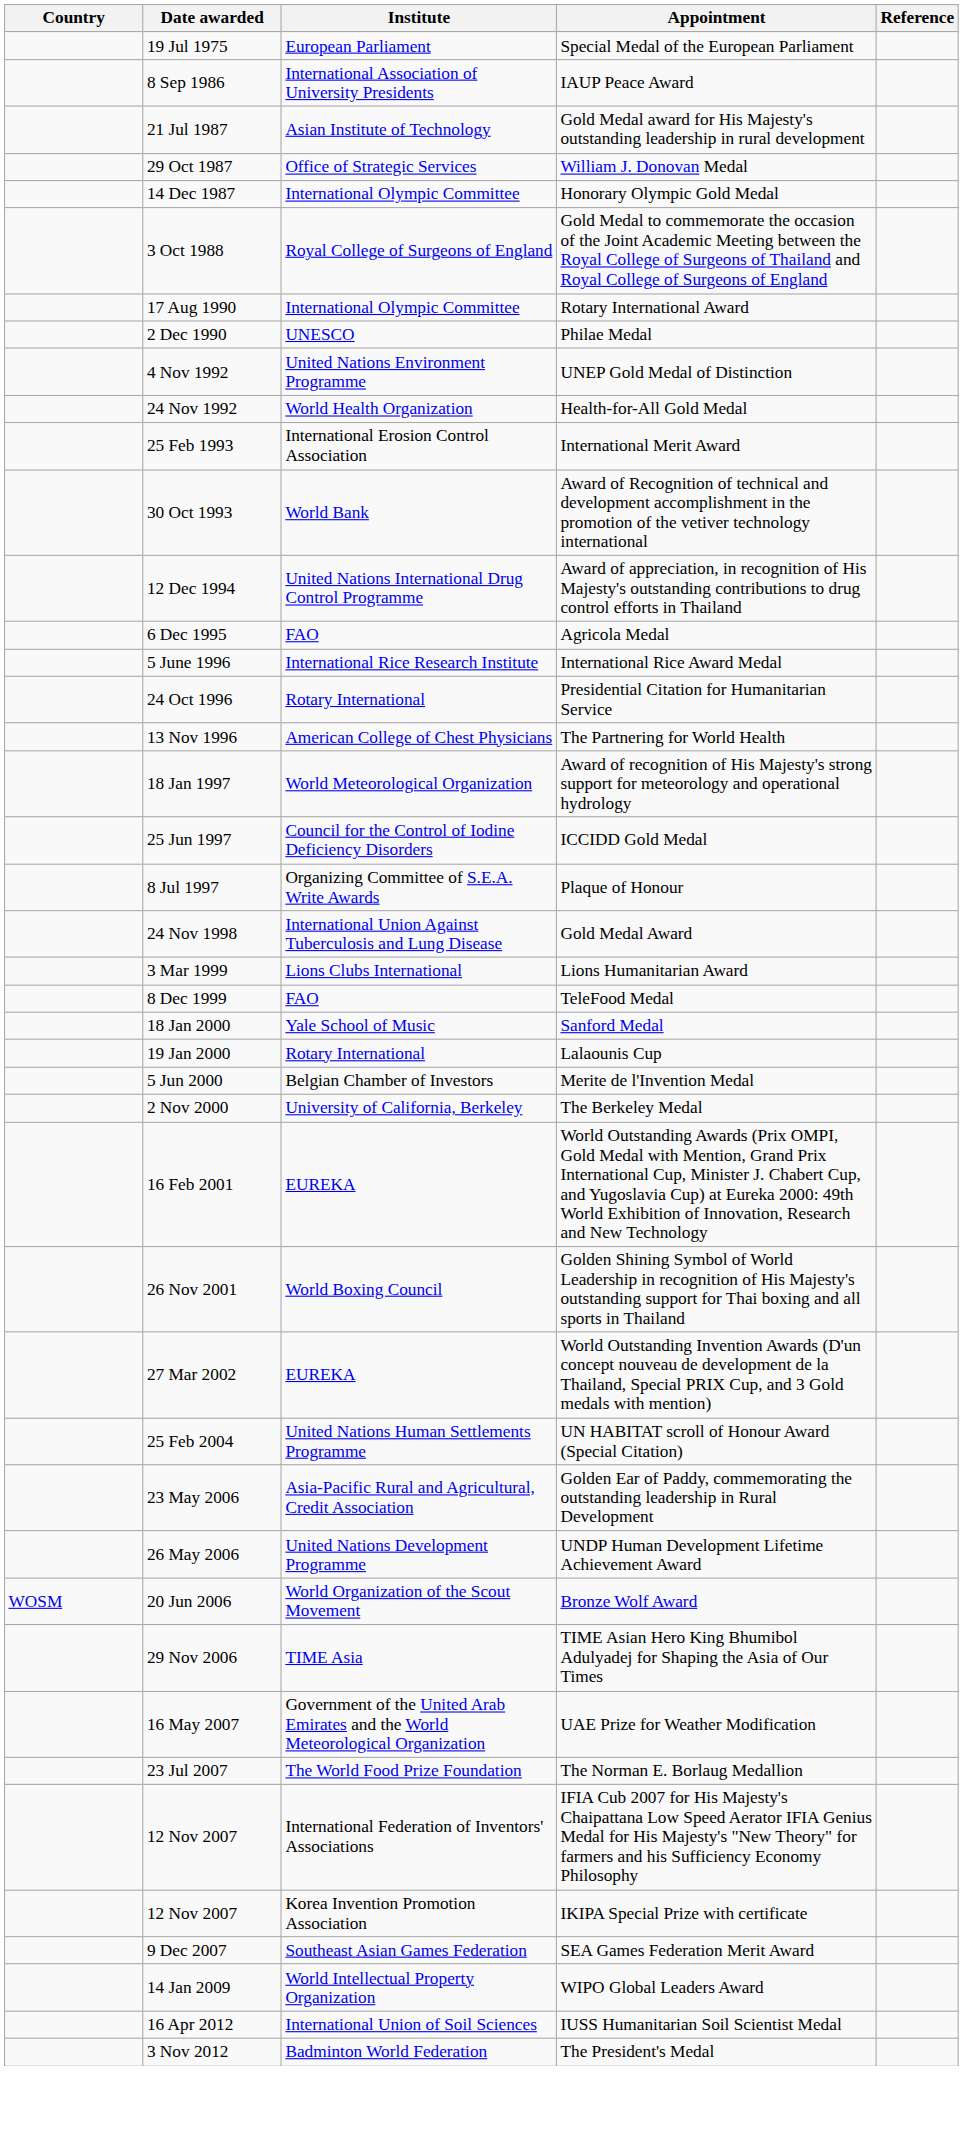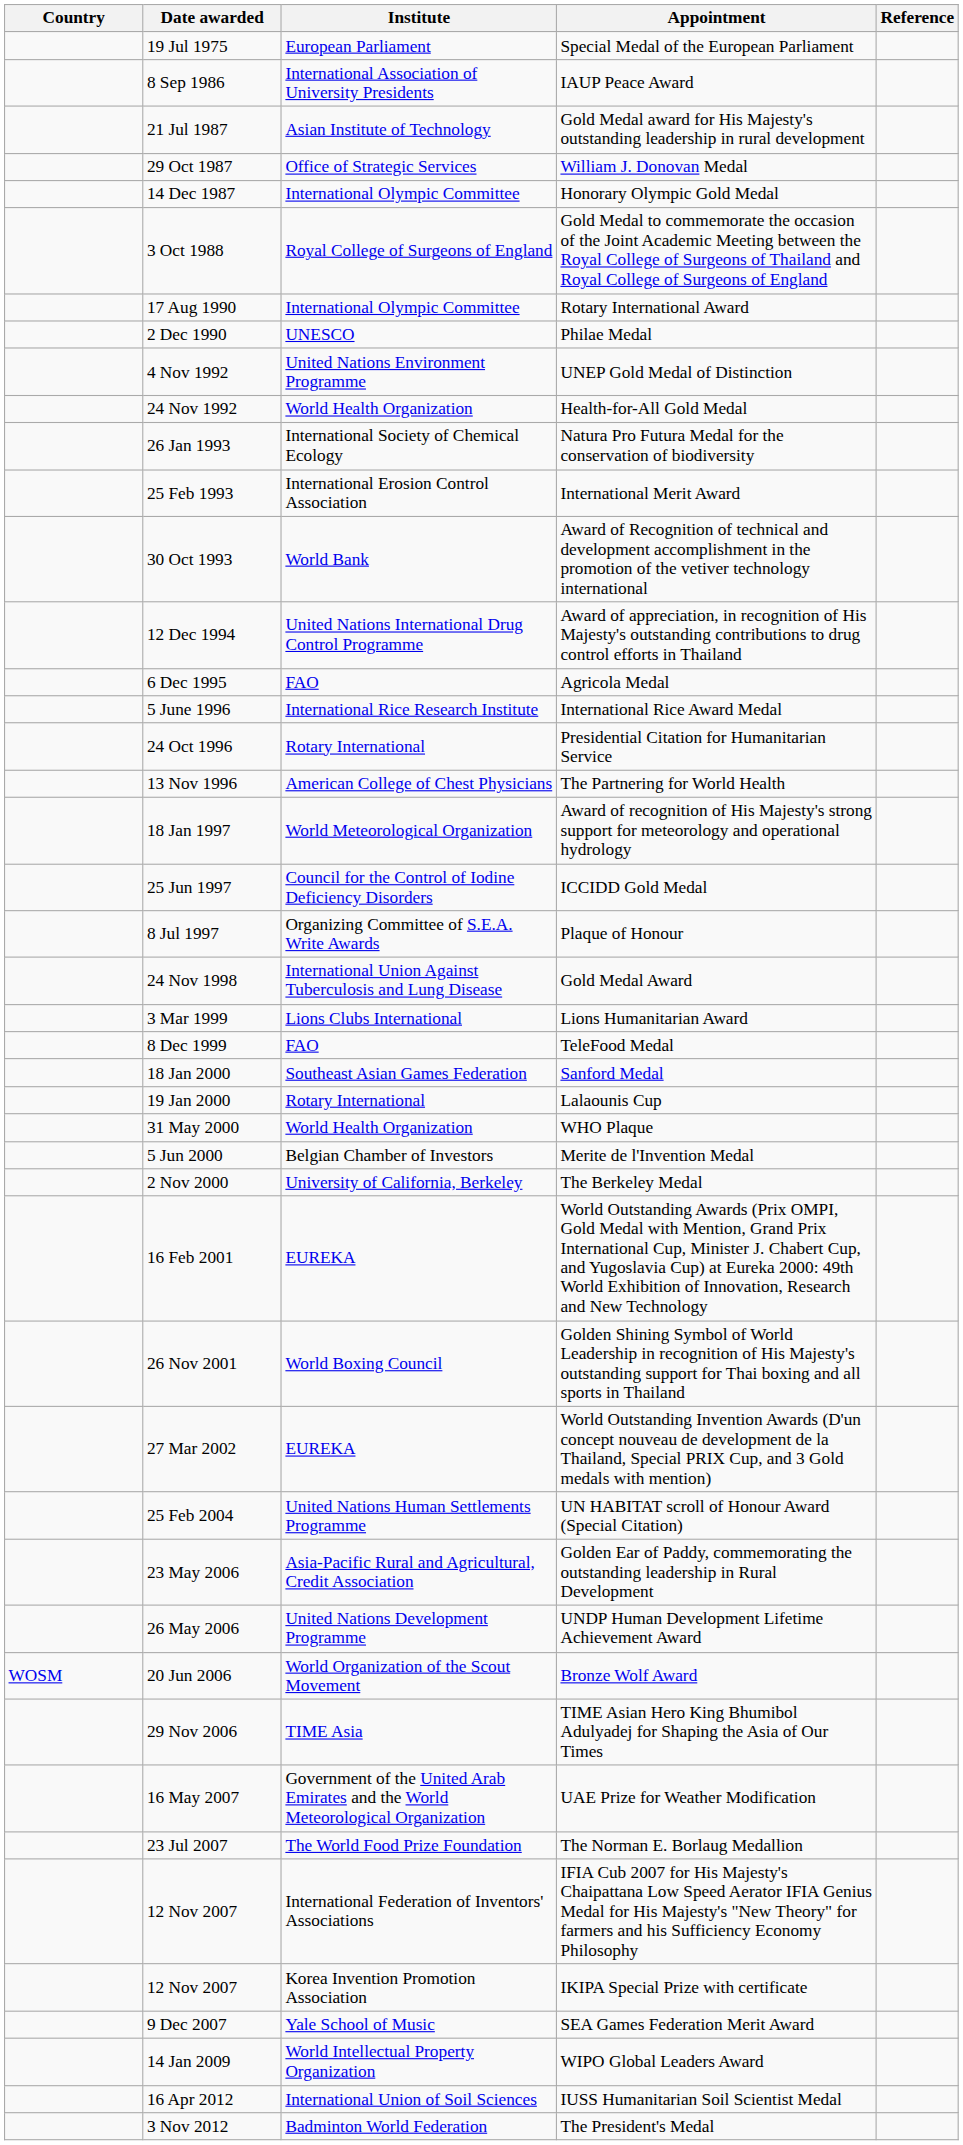 <table class="wikitable" width="100%">
 <tr>
 <th width="15%">Country</th>
 <th width="15%">Date awarded</th>
 <th width="30%">Institute</th>
 <th width="35%">Appointment</th>
 <th width="5%">Reference</th>
 </tr>
 <tr>
 <td></td>
 <td>19 Jul 1975</td>
 <td><a href='#'>European Parliament</a></td>
 <td>Special Medal of the European Parliament</td>
 <td></td>
 </tr>
 <tr>
 <td></td>
 <td>8 Sep 1986</td>
 <td><a href='#'>International Association of University Presidents</a></td>
 <td>IAUP Peace Award</td>
 <td></td>
 </tr>
 <tr>
 <td></td>
 <td>21 Jul 1987</td>
 <td><a href='#'>Asian Institute of Technology</a></td>
 <td>Gold Medal award for His Majesty's outstanding leadership in rural development</td>
 <td></td>
 </tr>
 <tr>
 <td></td>
 <td>29 Oct 1987</td>
 <td><a href='#'>Office of Strategic Services</a></td>
 <td><a href='#'>William J. Donovan</a> Medal</td>
 <td></td>
 </tr>
 <tr>
 <td></td>
 <td>14 Dec 1987</td>
 <td><a href='#'>International Olympic Committee</a></td>
 <td>Honorary Olympic Gold Medal</td>
 <td></td>
 </tr>
 <tr>
 <td></td>
 <td>3 Oct 1988</td>
 <td><a href='#'>Royal College of Surgeons of England</a></td>
 <td>Gold Medal to commemorate the occasion of the Joint Academic Meeting between the <a href='#'>Royal College of Surgeons of Thailand</a> and <a href='#'>Royal College of Surgeons of England</a></td>
 <td></td>
 </tr>
 <tr>
 <td></td>
 <td>17 Aug 1990</td>
 <td><a href='#'>International Olympic Committee</a></td>
 <td>Rotary International Award</td>
 <td></td>
 </tr>
 <tr>
 <td></td>
 <td>2 Dec 1990</td>
 <td> <a href='#'>UNESCO</a></td>
 <td>Philae Medal</td>
 <td></td>
 </tr>
 <tr>
 <td></td>
 <td>4 Nov 1992</td>
 <td><a href='#'>United Nations Environment Programme</a></td>
 <td>UNEP Gold Medal of Distinction</td>
 <td></td>
 </tr>
 <tr>
 <td></td>
 <td>24 Nov 1992</td>
 <td> <a href='#'>World Health Organization</a></td>
 <td>Health-for-All Gold Medal</td>
+<td></td>
+</tr>
+<tr>
+<td></td>
+<td>26 Jan 1993</td>
+<td>International Society of Chemical Ecology</td>
+<td>Natura Pro Futura Medal for the conservation of biodiversity</td>
 <td></td>
 </tr>
 <tr>
 <td></td>
 <td>25 Feb 1993</td>
 <td>International Erosion Control Association</td>
 <td>International Merit Award</td>
 <td></td>
 </tr>
 <tr>
 <td></td>
 <td>30 Oct 1993</td>
 <td><a href='#'>World Bank</a></td>
 <td>Award of Recognition of technical and development accomplishment in the promotion of the vetiver technology international</td>
 <td></td>
 </tr>
 <tr>
 <td></td>
 <td>12 Dec 1994</td>
 <td><a href='#'>United Nations International Drug Control Programme</a></td>
 <td>Award of appreciation, in recognition of His Majesty's outstanding contributions to drug control efforts in Thailand</td>
 <td></td>
 </tr>
 <tr>
 <td></td>
 <td>6 Dec 1995</td>
 <td><a href='#'>FAO</a></td>
 <td>Agricola Medal</td>
 <td></td>
 </tr>
 <tr>
 <td></td>
 <td>5 June 1996</td>
 <td><a href='#'>International Rice Research Institute</a></td>
 <td>International Rice Award Medal</td>
 <td></td>
 </tr>
 <tr>
 <td></td>
 <td>24 Oct 1996</td>
 <td><a href='#'>Rotary International</a></td>
 <td>Presidential Citation for Humanitarian Service</td>
 <td></td>
 </tr>
 <tr>
 <td></td>
 <td>13 Nov 1996</td>
 <td><a href='#'>American College of Chest Physicians</a></td>
 <td>The Partnering for World Health</td>
 <td></td>
 </tr>
 <tr>
 <td></td>
 <td>18 Jan 1997</td>
 <td> <a href='#'>World Meteorological Organization</a></td>
 <td>Award of recognition of His Majesty's strong support for meteorology and operational hydrology</td>
 <td></td>
 </tr>
 <tr>
 <td></td>
 <td>25 Jun 1997</td>
 <td><a href='#'>Council for the Control of Iodine Deficiency Disorders</a></td>
 <td>ICCIDD Gold Medal</td>
 <td></td>
 </tr>
 <tr>
 <td></td>
 <td>8 Jul 1997</td>
 <td>Organizing Committee of <a href='#'>S.E.A. Write Awards</a></td>
 <td>Plaque of Honour</td>
 <td></td>
 </tr>
 <tr>
 <td></td>
 <td>24 Nov 1998</td>
 <td><a href='#'>International Union Against Tuberculosis and Lung Disease</a></td>
 <td>Gold Medal Award</td>
 <td></td>
 </tr>
 <tr>
 <td></td>
 <td>3 Mar 1999</td>
 <td><a href='#'>Lions Clubs International</a></td>
 <td>Lions Humanitarian Award</td>
 <td></td>
 </tr>
 <tr>
 <td></td>
 <td>8 Dec 1999</td>
 <td><a href='#'>FAO</a></td>
 <td>TeleFood Medal</td>
 <td></td>
 </tr>
 <tr>
 <td></td>
 <td>18 Jan 2000</td>
-<td><a href='#'>Yale School of Music</a></td>
+<td> <a href='#'>Southeast Asian Games Federation</a></td>
 <td><a href='#'>Sanford Medal</a></td>
 <td></td>
 </tr>
 <tr>
 <td></td>
 <td>19 Jan 2000</td>
 <td><a href='#'>Rotary International</a></td>
 <td>Lalaounis Cup</td>
+<td></td>
+</tr>
+<tr>
+<td></td>
+<td>31 May 2000</td>
+<td> <a href='#'>World Health Organization</a></td>
+<td>WHO Plaque</td>
 <td></td>
 </tr>
 <tr>
 <td></td>
 <td>5 Jun 2000</td>
 <td>Belgian Chamber of Investors</td>
 <td>Merite de l'Invention Medal</td>
 <td></td>
 </tr>
 <tr>
 <td></td>
 <td>2 Nov 2000</td>
 <td><a href='#'>University of California, Berkeley</a></td>
 <td>The Berkeley Medal</td>
 <td></td>
 </tr>
 <tr>
 <td></td>
 <td>16 Feb 2001</td>
 <td><a href='#'>EUREKA</a></td>
 <td>World Outstanding Awards (Prix OMPI, Gold Medal with Mention, Grand Prix International Cup, Minister J. Chabert Cup, and Yugoslavia Cup) at Eureka 2000: 49th World Exhibition of Innovation, Research and New Technology</td>
 <td></td>
 </tr>
 <tr>
 <td></td>
 <td>26 Nov 2001</td>
 <td><a href='#'>World Boxing Council</a></td>
 <td>Golden Shining Symbol of World Leadership in recognition of His Majesty's outstanding support for Thai boxing and all sports in Thailand</td>
 <td></td>
 </tr>
 <tr>
 <td></td>
 <td>27 Mar 2002</td>
 <td><a href='#'>EUREKA</a></td>
 <td>World Outstanding Invention Awards (D'un concept nouveau de development de la Thailand, Special PRIX Cup, and 3 Gold medals with mention)</td>
 <td></td>
 </tr>
 <tr>
 <td></td>
 <td>25 Feb 2004</td>
 <td><a href='#'>United Nations Human Settlements Programme</a></td>
 <td>UN HABITAT scroll of Honour Award (Special Citation)</td>
 <td></td>
 </tr>
 <tr>
 <td></td>
 <td>23 May 2006</td>
 <td><a href='#'>Asia-Pacific Rural and Agricultural, Credit Association</a></td>
 <td>Golden Ear of Paddy, commemorating the outstanding leadership in Rural Development</td>
 <td></td>
 </tr>
 <tr>
 <td></td>
 <td>26 May 2006</td>
 <td><a href='#'>United Nations Development Programme</a></td>
 <td>UNDP Human Development Lifetime Achievement Award</td>
 <td></td>
 </tr>
 <tr>
 <td> <a href='#'>WOSM</a></td>
 <td>20 Jun 2006</td>
 <td><a href='#'>World Organization of the Scout Movement</a></td>
 <td><a href='#'>Bronze Wolf Award</a></td>
 <td></td>
 </tr>
 <tr>
 <td></td>
 <td>29 Nov 2006</td>
 <td><a href='#'>TIME Asia</a></td>
 <td>TIME Asian Hero King Bhumibol Adulyadej for Shaping the Asia of Our Times</td>
 <td></td>
 </tr>
 <tr>
 <td></td>
 <td>16 May 2007</td>
 <td>Government of the <a href='#'>United Arab Emirates</a> and the <a href='#'>World Meteorological Organization</a></td>
 <td>UAE Prize for Weather Modification</td>
 <td></td>
 </tr>
 <tr>
 <td></td>
 <td>23 Jul 2007</td>
 <td><a href='#'>The World Food Prize Foundation</a></td>
 <td>The Norman E. Borlaug Medallion</td>
 <td></td>
 </tr>
 <tr>
 <td></td>
 <td>12 Nov 2007</td>
 <td>International Federation of Inventors' Associations</td>
 <td>IFIA Cub 2007 for His Majesty's Chaipattana Low Speed Aerator IFIA Genius Medal for His Majesty's "New Theory" for farmers and his Sufficiency Economy Philosophy</td>
 <td></td>
 </tr>
 <tr>
 <td></td>
 <td>12 Nov 2007</td>
 <td>Korea Invention Promotion Association</td>
 <td>IKIPA Special Prize with certificate</td>
 <td></td>
 </tr>
 <tr>
 <td></td>
 <td>9 Dec 2007</td>
-<td> <a href='#'>Southeast Asian Games Federation</a></td>
+<td><a href='#'>Yale School of Music</a></td>
 <td>SEA Games Federation Merit Award</td>
 <td></td>
 </tr>
 <tr>
 <td></td>
 <td>14 Jan 2009</td>
 <td><a href='#'>World Intellectual Property Organization</a></td>
 <td>WIPO Global Leaders Award</td>
 <td></td>
 </tr>
 <tr>
 <td></td>
 <td>16 Apr 2012</td>
 <td><a href='#'>International Union of Soil Sciences</a></td>
 <td>IUSS Humanitarian Soil Scientist Medal</td>
 <td></td>
 </tr>
 <tr>
 <td></td>
 <td>3 Nov 2012</td>
 <td><a href='#'>Badminton World Federation</a></td>
 <td>The President's Medal</td>
 <td></td>
 </tr>
 </table>
